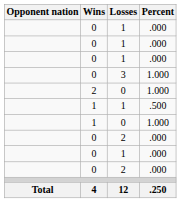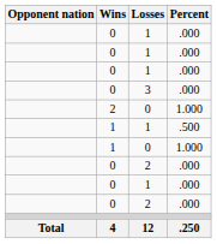 <table class=wikitable>
 <tr>
 <th>Opponent nation</th>
 <th>Wins</th>
 <th>Losses</th>
 <th>Percent</th>
 </tr>
 <tr align=center>
 <td align=left></td>
 <td>0</td>
 <td>1</td>
 <td>.000</td>
 </tr>
 <tr align=center>
 <td align=left></td>
 <td>0</td>
 <td>1</td>
 <td>.000</td>
 </tr>
 <tr align=center>
 <td align=left></td>
 <td>0</td>
 <td>1</td>
 <td>.000</td>
 </tr>
 <tr align=center>
 <td align=left></td>
 <td>0</td>
 <td>3</td>
-<td>1.000</td>
+<td>.000</td>
 </tr>
 <tr align=center>
 <td align=left></td>
 <td>2</td>
 <td>0</td>
 <td>1.000</td>
 </tr>
 <tr align=center>
 <td align=left></td>
 <td>1</td>
 <td>1</td>
 <td>.500</td>
 </tr>
 <tr align=center>
 <td align=left></td>
 <td>1</td>
 <td>0</td>
 <td>1.000</td>
 </tr>
 <tr align=center>
 <td align=left></td>
 <td>0</td>
 <td>2</td>
 <td>.000</td>
 </tr>
 <tr align=center>
 <td align=left></td>
 <td>0</td>
 <td>1</td>
 <td>.000</td>
 </tr>
 <tr align=center>
 <td align=left></td>
 <td>0</td>
 <td>2</td>
 <td>.000</td>
 </tr>
 <tr>
 <td colspan=4 bgcolor=lightgray></td>
 </tr>
 <tr>
 <th>Total</th>
 <th>4</th>
 <th>12</th>
 <th>.250</th>
 </tr>
 </table>
